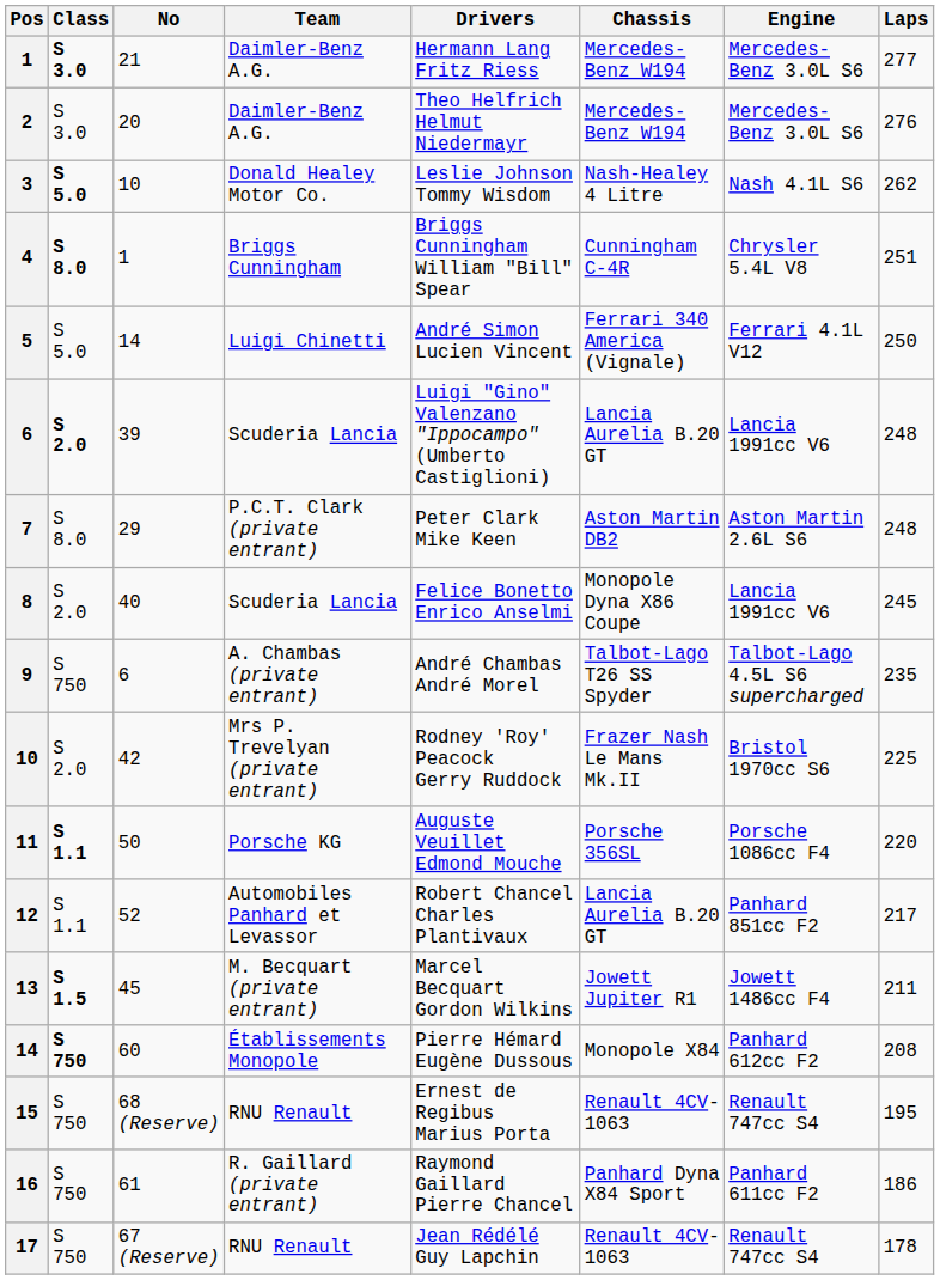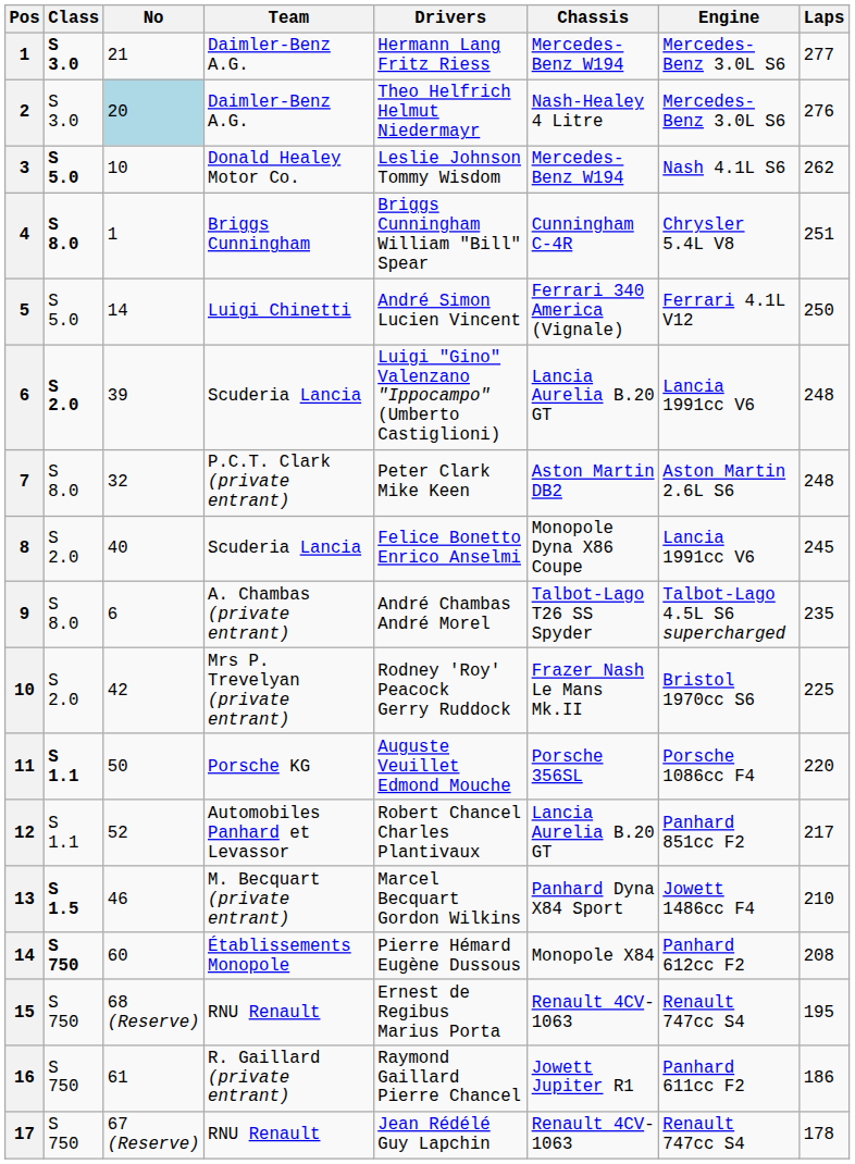 <table class="wikitable" style="font-size: 95%;">
 <tr>
 <th>Pos</th>
 <th>Class</th>
 <th>No</th>
 <th>Team</th>
 <th>Drivers</th>
 <th>Chassis</th>
 <th>Engine</th>
 <th>Laps</th>
 </tr>
 <tr>
 <th>1</th>
 <td><strong>S<br>3.0</strong></td>
 <td>21</td>
 <td> <a href='#'>Daimler-Benz</a> A.G.</td>
 <td> <a href='#'>Hermann Lang</a><br> <a href='#'>Fritz Riess</a></td>
 <td><a href='#'>Mercedes-Benz W194</a></td>
 <td><a href='#'>Mercedes-Benz</a> 3.0L S6</td>
 <td>277</td>
 </tr>
 <tr>
 <th>2</th>
 <td>S<br>3.0</td>
-<td>20</td>
+<td style="background: lightblue;">20</td>
 <td> <a href='#'>Daimler-Benz</a> A.G.</td>
 <td> <a href='#'>Theo Helfrich</a><br> <a href='#'>Helmut Niedermayr</a></td>
-<td><a href='#'>Mercedes-Benz W194</a></td>
+<td><a href='#'>Nash-Healey</a> 4 Litre</td>
 <td><a href='#'>Mercedes-Benz</a> 3.0L S6</td>
 <td>276</td>
 </tr>
 <tr>
 <th>3</th>
 <td><strong>S<br>5.0</strong></td>
 <td>10</td>
 <td> <a href='#'>Donald Healey</a> Motor Co.</td>
 <td> <a href='#'>Leslie Johnson</a><br> Tommy Wisdom</td>
-<td><a href='#'>Nash-Healey</a> 4 Litre</td>
+<td><a href='#'>Mercedes-Benz W194</a></td>
 <td><a href='#'>Nash</a> 4.1L S6</td>
 <td>262</td>
 </tr>
 <tr>
 <th>4</th>
 <td><strong>S<br>8.0</strong></td>
 <td>1</td>
 <td> <a href='#'>Briggs Cunningham</a></td>
 <td> <a href='#'>Briggs Cunningham</a><br> William "Bill" Spear</td>
 <td><a href='#'>Cunningham C-4R</a></td>
 <td><a href='#'>Chrysler</a> 5.4L V8</td>
 <td>251</td>
 </tr>
 <tr>
 <th>5</th>
 <td>S<br>5.0</td>
 <td>14</td>
 <td> <a href='#'>Luigi Chinetti</a></td>
 <td> <a href='#'>André Simon</a><br> Lucien Vincent</td>
 <td><a href='#'>Ferrari 340 America</a> (Vignale)</td>
 <td><a href='#'>Ferrari</a> 4.1L V12</td>
 <td>250</td>
 </tr>
 <tr>
 <th>6</th>
 <td><strong>S<br>2.0</strong></td>
 <td>39</td>
 <td> Scuderia <a href='#'>Lancia</a></td>
 <td> <a href='#'>Luigi "Gino" Valenzano</a><br> <em>"Ippocampo"</em> (Umberto Castiglioni)</td>
 <td><a href='#'>Lancia Aurelia</a> B.20 GT</td>
 <td><a href='#'>Lancia</a> 1991cc V6</td>
 <td>248</td>
 </tr>
 <tr>
 <th>7</th>
 <td>S<br>8.0</td>
-<td>29</td>
+<td>32</td>
 <td> P.C.T. Clark<br><em>(private entrant)</em></td>
 <td> Peter Clark<br> Mike Keen</td>
 <td><a href='#'>Aston Martin DB2</a></td>
 <td><a href='#'>Aston Martin</a> 2.6L S6</td>
 <td>248</td>
 </tr>
 <tr>
 <th>8</th>
 <td>S<br>2.0</td>
 <td>40</td>
 <td> Scuderia <a href='#'>Lancia</a></td>
 <td> <a href='#'>Felice Bonetto</a><br> <a href='#'>Enrico Anselmi</a></td>
 <td>Monopole Dyna X86 Coupe</td>
 <td><a href='#'>Lancia</a> 1991cc V6</td>
 <td>245</td>
 </tr>
 <tr>
 <th>9</th>
-<td>S<br>750</td>
+<td>S<br>8.0</td>
 <td>6</td>
 <td> A. Chambas<br><em>(private entrant)</em></td>
 <td> André Chambas<br> André Morel</td>
 <td><a href='#'>Talbot-Lago</a> T26 SS Spyder</td>
 <td><a href='#'>Talbot-Lago</a> 4.5L S6<br><em>supercharged</em></td>
 <td>235</td>
 </tr>
 <tr>
 <th>10</th>
 <td>S<br>2.0</td>
 <td>42</td>
 <td> Mrs P. Trevelyan<br><em>(private entrant)</em></td>
 <td> Rodney 'Roy' Peacock<br> Gerry Ruddock</td>
 <td><a href='#'>Frazer Nash</a> Le Mans Mk.II</td>
 <td><a href='#'>Bristol</a> 1970cc S6</td>
 <td>225</td>
 </tr>
 <tr>
 <th>11</th>
 <td><strong>S<br>1.1</strong></td>
 <td>50</td>
 <td> <a href='#'>Porsche</a> KG</td>
 <td> <a href='#'>Auguste Veuillet</a><br> <a href='#'>Edmond Mouche</a></td>
 <td><a href='#'>Porsche 356SL</a></td>
 <td><a href='#'>Porsche</a> 1086cc F4</td>
 <td>220</td>
 </tr>
 <tr>
 <th>12</th>
 <td>S<br>1.1</td>
 <td>52</td>
 <td> Automobiles <a href='#'>Panhard</a> et Levassor</td>
 <td> Robert Chancel <br> Charles Plantivaux</td>
 <td><a href='#'>Lancia Aurelia</a> B.20 GT</td>
 <td><a href='#'>Panhard</a> 851cc F2</td>
 <td>217</td>
 </tr>
 <tr>
 <th>13</th>
 <td><strong>S<br>1.5</strong></td>
-<td>45</td>
+<td>46</td>
 <td> M. Becquart<br><em>(private entrant)</em></td>
 <td> Marcel Becquart<br> Gordon Wilkins</td>
-<td><a href='#'>Jowett Jupiter</a> R1</td>
+<td><a href='#'>Panhard</a> Dyna X84 Sport</td>
 <td><a href='#'>Jowett</a> 1486cc F4</td>
-<td>211</td>
+<td>210</td>
 </tr>
 <tr>
 <th>14</th>
 <td><strong>S<br>750</strong></td>
 <td>60</td>
 <td> <a href='#'>Établissements Monopole</a></td>
 <td> Pierre Hémard<br> Eugène Dussous</td>
 <td>Monopole X84</td>
 <td><a href='#'>Panhard</a> 612cc F2</td>
 <td>208</td>
 </tr>
 <tr>
 <th>15</th>
 <td>S<br>750</td>
 <td>68<br><em>(Reserve)</em></td>
 <td> RNU <a href='#'>Renault</a></td>
 <td> Ernest de Regibus<br> Marius Porta</td>
 <td><a href='#'>Renault 4CV</a>-1063</td>
 <td><a href='#'>Renault</a> 747cc S4</td>
 <td>195</td>
 </tr>
 <tr>
 <th>16</th>
 <td>S<br>750</td>
 <td>61</td>
 <td> R. Gaillard<br><em>(private entrant)</em></td>
 <td> Raymond Gaillard<br> Pierre Chancel</td>
-<td><a href='#'>Panhard</a> Dyna X84 Sport</td>
+<td><a href='#'>Jowett Jupiter</a> R1</td>
 <td><a href='#'>Panhard</a> 611cc F2</td>
 <td>186</td>
 </tr>
 <tr>
 <th>17</th>
 <td>S<br>750</td>
 <td>67<br><em>(Reserve)</em></td>
 <td> RNU <a href='#'>Renault</a></td>
 <td> <a href='#'>Jean Rédélé</a><br> Guy Lapchin</td>
 <td><a href='#'>Renault 4CV</a>-1063</td>
 <td><a href='#'>Renault</a> 747cc S4</td>
 <td>178</td>
 </tr>
 </table>
